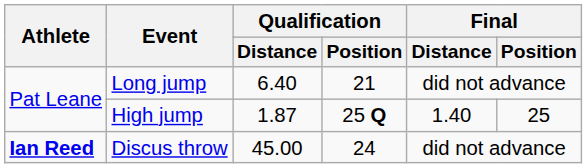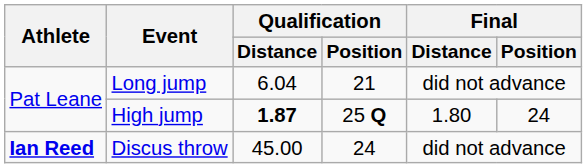 <table class=wikitable style="font-size:90%">
 <tr>
 <th rowspan=2>Athlete</th>
 <th rowspan=2>Event</th>
 <th colspan=2>Qualification</th>
 <th colspan=2>Final</th>
 </tr>
 <tr style="font-size:95%">
 <th>Distance</th>
 <th>Position</th>
 <th>Distance</th>
 <th>Position</th>
 </tr>
 <tr align=center>
 <td align=left rowspan=2><a href='#'>Pat Leane</a></td>
 <td align=left><a href='#'>Long jump</a></td>
-<td>6.40</td>
+<td>6.04</td>
 <td>21</td>
 <td colspan=2>did not advance</td>
 </tr>
 <tr align=center>
 <td align=left><a href='#'>High jump</a></td>
-<td>1.87</td>
+<td><strong>1.87</strong></td>
 <td>25 <strong>Q</strong></td>
-<td>1.40</td>
-<td>25</td>
+<td>1.80</td>
+<td>24</td>
 </tr>
 <tr align=center>
 <td align=left><strong><a href='#'>Ian Reed</a></strong></td>
 <td align=left><a href='#'>Discus throw</a></td>
 <td>45.00</td>
 <td>24</td>
 <td colspan=2>did not advance</td>
 </tr>
 </table>
